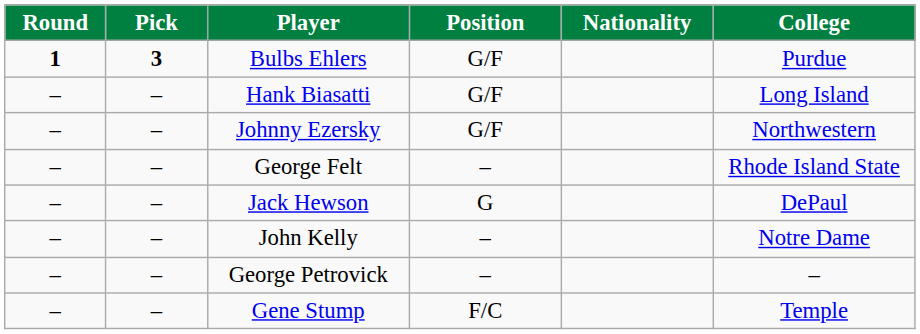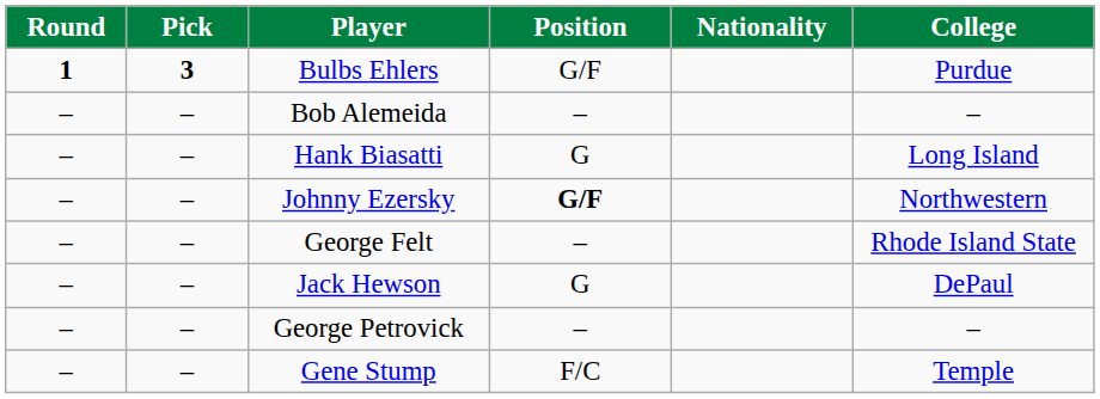 <table class="wikitable sortable sortable">
 <tr>
 <th style="background:#008040; color:white" width="10%">Round</th>
 <th style="background:#008040; color:white" width="10%">Pick</th>
 <th style="background:#008040; color:white" width="20%">Player</th>
 <th style="background:#008040; color:white" width="15%">Position</th>
 <th style="background:#008040; color:white" width="15%">Nationality</th>
 <th style="background:#008040; color:white" width="20%">College</th>
 </tr>
 <tr align="center">
 <td><strong>1</strong></td>
 <td><strong>3</strong></td>
 <td><a href='#'>Bulbs Ehlers</a></td>
 <td>G/F</td>
 <td></td>
 <td><a href='#'>Purdue</a></td>
 </tr>
 <tr align="center">
 <td>–</td>
 <td>–</td>
+<td>Bob Alemeida</td>
+<td>–</td>
+<td></td>
+<td>–</td>
+</tr>
+<tr align="center">
+<td>–</td>
+<td>–</td>
 <td><a href='#'>Hank Biasatti</a></td>
-<td>G/F</td>
+<td>G</td>
 <td><br></td>
 <td><a href='#'>Long Island</a></td>
 </tr>
 <tr align="center">
 <td>–</td>
 <td>–</td>
 <td><a href='#'>Johnny Ezersky</a></td>
-<td>G/F</td>
+<td><strong>G/F</strong></td>
 <td></td>
 <td><a href='#'>Northwestern</a></td>
 </tr>
 <tr align="center">
 <td>–</td>
 <td>–</td>
 <td>George Felt</td>
 <td>–</td>
 <td></td>
 <td><a href='#'>Rhode Island State</a></td>
 </tr>
 <tr align="center">
 <td>–</td>
 <td>–</td>
 <td><a href='#'>Jack Hewson</a></td>
 <td>G</td>
 <td></td>
 <td><a href='#'>DePaul</a></td>
 </tr>
 <tr align="center">
 <td>–</td>
 <td>–</td>
-<td>John Kelly</td>
-<td>–</td>
-<td></td>
-<td><a href='#'>Notre Dame</a></td>
-</tr>
-<tr align="center">
-<td>–</td>
-<td>–</td>
 <td>George Petrovick</td>
 <td>–</td>
 <td></td>
 <td>–</td>
 </tr>
 <tr align="center">
 <td>–</td>
 <td>–</td>
 <td><a href='#'>Gene Stump</a></td>
 <td>F/C</td>
 <td></td>
 <td><a href='#'>Temple</a></td>
 </tr>
 </table>
